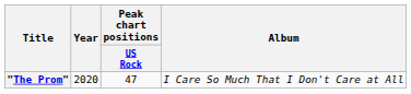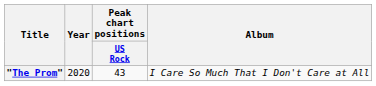 <table class="wikitable plainrowheaders" style="text-align:center">
 <tr>
 <th scope="col" rowspan="2">Title</th>
 <th scope="col" rowspan="2">Year</th>
 <th scope="col" colspan="1">Peak chart positions</th>
 <th scope="col" rowspan="2">Album</th>
 </tr>
 <tr>
 <th scope="col" style="width:3em;font-size:90%;"><a href='#'>US<br>Rock</a><br></th>
 </tr>
 <tr>
 <th scope="row">"<a href='#'>The Prom</a>"</th>
 <td>2020</td>
-<td>47</td>
+<td>43</td>
 <td><em>I Care So Much That I Don't Care at All</em></td>
 </tr>
 </table>
